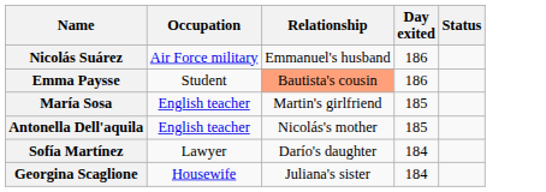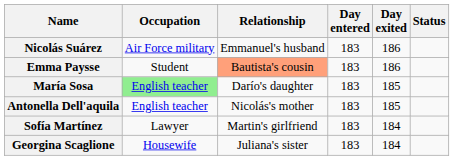 <table class="wikitable sortable" style="text-align:center;">
 <tr>
 <th scope="col">Name</th>
 <th scope="col" class="unsortable">Occupation</th>
 <th scope="col" class="unsortable">Relationship</th>
+<th scope="col" class="unsortable">Day<br>entered</th>
 <th scope="col">Day<br>exited</th>
 <th scope="col" class="unsortable">Status</th>
 </tr>
 <tr>
 <th>Nicolás Suárez</th>
 <td><a href='#'>Air Force military</a></td>
 <td>Emmanuel's husband</td>
+<td>183</td>
 <td>186</td>
 <td></td>
 </tr>
 <tr>
 <th>Emma Paysse</th>
 <td>Student</td>
 <td style="background: lightsalmon;">Bautista's cousin</td>
+<td>183</td>
 <td>186</td>
 <td></td>
 </tr>
 <tr>
 <th>María Sosa</th>
-<td><a href='#'>English teacher</a></td>
-<td>Martin's girlfriend</td>
+<td style="background: lightgreen;"><a href='#'>English teacher</a></td>
+<td>Darío's daughter</td>
+<td>183</td>
 <td>185</td>
 <td></td>
 </tr>
 <tr>
 <th>Antonella Dell'aquila</th>
 <td><a href='#'>English teacher</a></td>
 <td>Nicolás's mother</td>
+<td>183</td>
 <td>185</td>
 <td></td>
 </tr>
 <tr>
 <th>Sofía Martínez</th>
 <td>Lawyer</td>
-<td>Darío's daughter</td>
+<td>Martin's girlfriend</td>
+<td>183</td>
 <td>184</td>
 <td></td>
 </tr>
 <tr>
 <th>Georgina Scaglione</th>
 <td><a href='#'>Housewife</a></td>
 <td>Juliana's sister</td>
+<td>183</td>
 <td>184</td>
 <td></td>
 </tr>
 </table>
